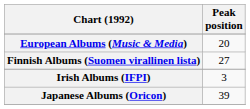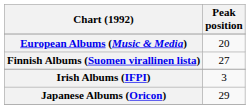 <table class="wikitable sortable plainrowheaders" style="text-align:center">
 <tr>
 <th scope="col">Chart (1992)</th>
 <th scope="col">Peak<br>position</th>
 </tr>
 <tr>
 </tr>
 <tr>
 <th scope="row"><a href='#'>European Albums</a> (<em><a href='#'>Music & Media</a></em>)</th>
 <td>20</td>
 </tr>
 <tr>
 <th scope="row">Finnish Albums (<a href='#'>Suomen virallinen lista</a>)</th>
 <td>27</td>
 </tr>
 <tr>
 </tr>
 <tr>
 <th scope="row">Irish Albums (<a href='#'>IFPI</a>)</th>
 <td>3</td>
 </tr>
 <tr>
 <th scope="row">Japanese Albums (<a href='#'>Oricon</a>)</th>
-<td>39</td>
+<td>29</td>
 </tr>
 <tr>
 </tr>
 <tr>
 </tr>
 <tr>
 </tr>
 <tr>
 </tr>
 </table>
